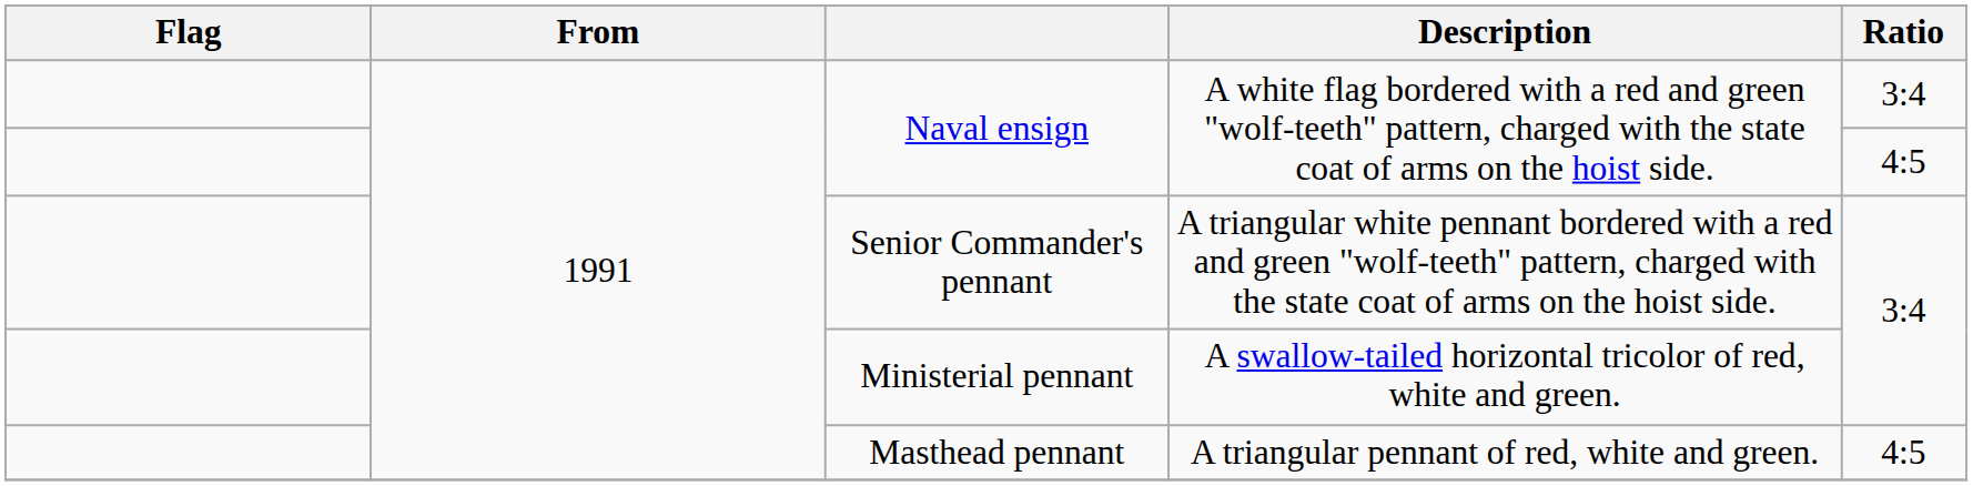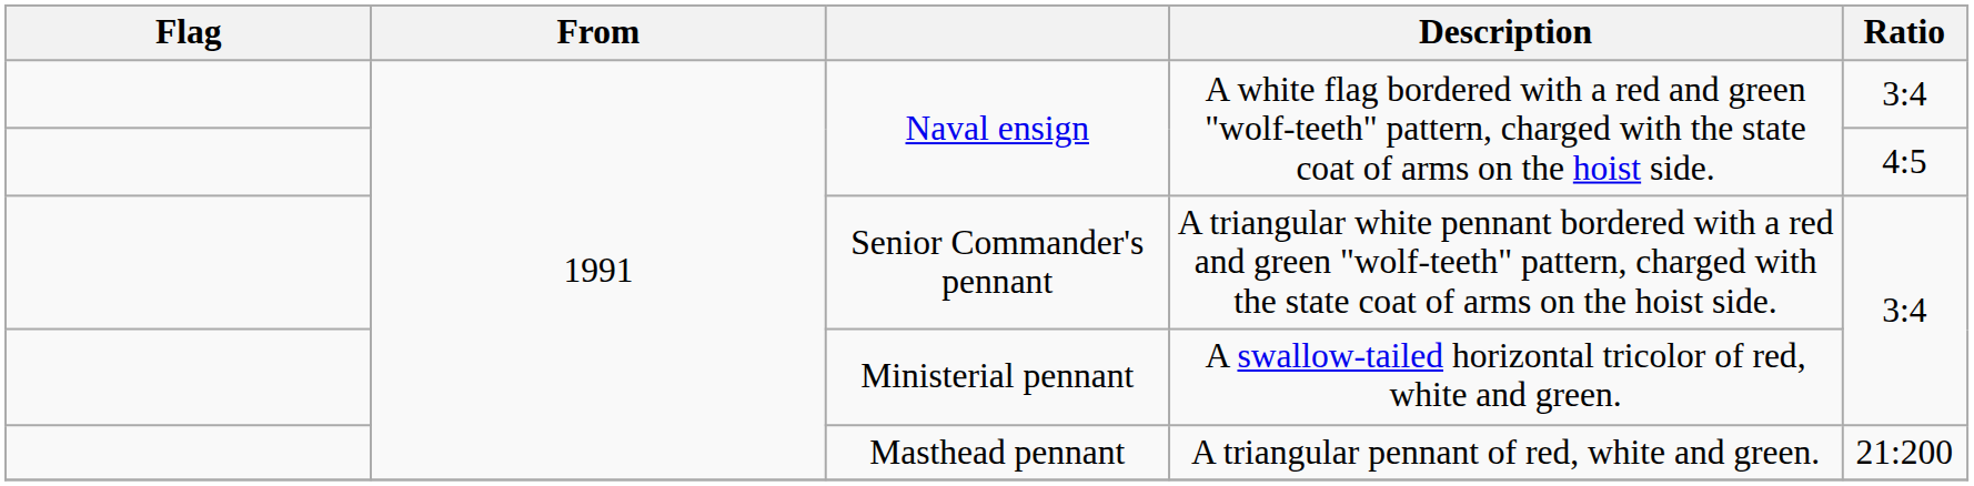 <table class="wikitable" style="text-align:center;">
 <tr>
 <th width="160">Flag</th>
 <th width="200">From</th>
 <th width="150"> </th>
 <th width="300">Description</th>
 <th width="50">Ratio</th>
 </tr>
 <tr>
 <td></td>
 <td rowspan="5">1991</td>
 <td rowspan="2"><a href='#'>Naval ensign</a> </td>
 <td rowspan="2">A white flag bordered with a red and green "wolf-teeth" pattern, charged with the state coat of arms on the <a href='#'>hoist</a> side.</td>
 <td>3:4</td>
 </tr>
 <tr>
 <td></td>
 <td>4:5</td>
 </tr>
 <tr>
 <td></td>
 <td>Senior Commander's pennant</td>
 <td>A triangular white pennant bordered with a red and green "wolf-teeth" pattern, charged with the state coat of arms on the hoist side.</td>
 <td rowspan="2">3:4</td>
 </tr>
 <tr>
 <td></td>
 <td>Ministerial pennant</td>
 <td>A <a href='#'>swallow-tailed</a> horizontal tricolor of red, white and green.</td>
 </tr>
 <tr>
 <td></td>
 <td>Masthead pennant</td>
 <td>A triangular pennant of red, white and green.</td>
-<td>4:5</td>
+<td>21:200</td>
 </tr>
 <tr>
 </tr>
 </table>
